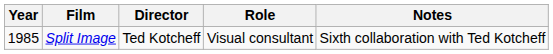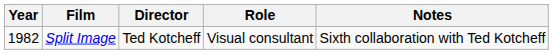 <table class="wikitable">
 <tr>
 <th>Year</th>
 <th>Film</th>
 <th>Director</th>
 <th>Role</th>
 <th>Notes</th>
 </tr>
 <tr>
-<td>1985</td>
+<td>1982</td>
 <td><em><a href='#'>Split Image</a></em></td>
 <td>Ted Kotcheff</td>
 <td>Visual consultant</td>
 <td>Sixth collaboration with Ted Kotcheff</td>
 </tr>
 </table>
